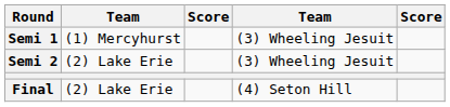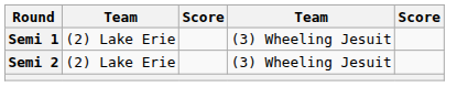 <table class="wikitable">
 <tr>
 <th>Round</th>
 <th>Team</th>
 <th>Score</th>
 <th>Team</th>
 <th>Score</th>
 </tr>
 <tr>
 <th>Semi 1</th>
-<td>(1) Mercyhurst</td>
+<td>(2) Lake Erie</td>
 <td></td>
 <td>(3) Wheeling Jesuit</td>
 <td></td>
 </tr>
 <tr>
 <th>Semi 2</th>
 <td>(2) Lake Erie</td>
 <td></td>
 <td>(3) Wheeling Jesuit</td>
 <td></td>
 </tr>
 <tr>
 <th colspan=5></th>
 </tr>
-<tr>
-<th>Final</th>
-<td>(2) Lake Erie</td>
-<td></td>
-<td>(4) Seton Hill</td>
-<td></td>
-</tr>
 </table>
